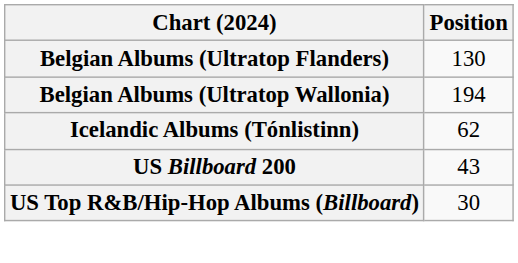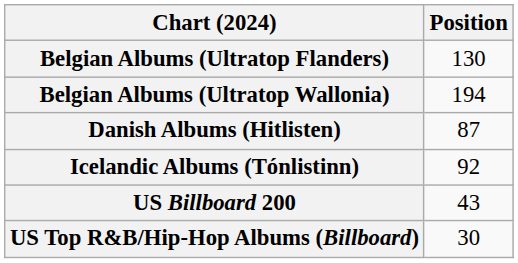 <table class="wikitable sortable plainrowheaders" style="text-align:center;">
 <tr>
 <th scope="col">Chart (2024)</th>
 <th scope="col">Position</th>
 </tr>
 <tr>
 <th scope="row">Belgian Albums (Ultratop Flanders)</th>
 <td>130</td>
 </tr>
 <tr>
 <th scope="row">Belgian Albums (Ultratop Wallonia)</th>
 <td>194</td>
 </tr>
 <tr>
+<th scope="row">Danish Albums (Hitlisten)</th>
+<td>87</td>
+</tr>
+<tr>
 <th scope="row">Icelandic Albums (Tónlistinn)</th>
-<td>62</td>
+<td>92</td>
 </tr>
 <tr>
 <th scope="row">US <em>Billboard</em> 200</th>
 <td>43</td>
 </tr>
 <tr>
 <th scope="row">US Top R&B/Hip-Hop Albums (<em>Billboard</em>)</th>
 <td>30</td>
 </tr>
 </table>
